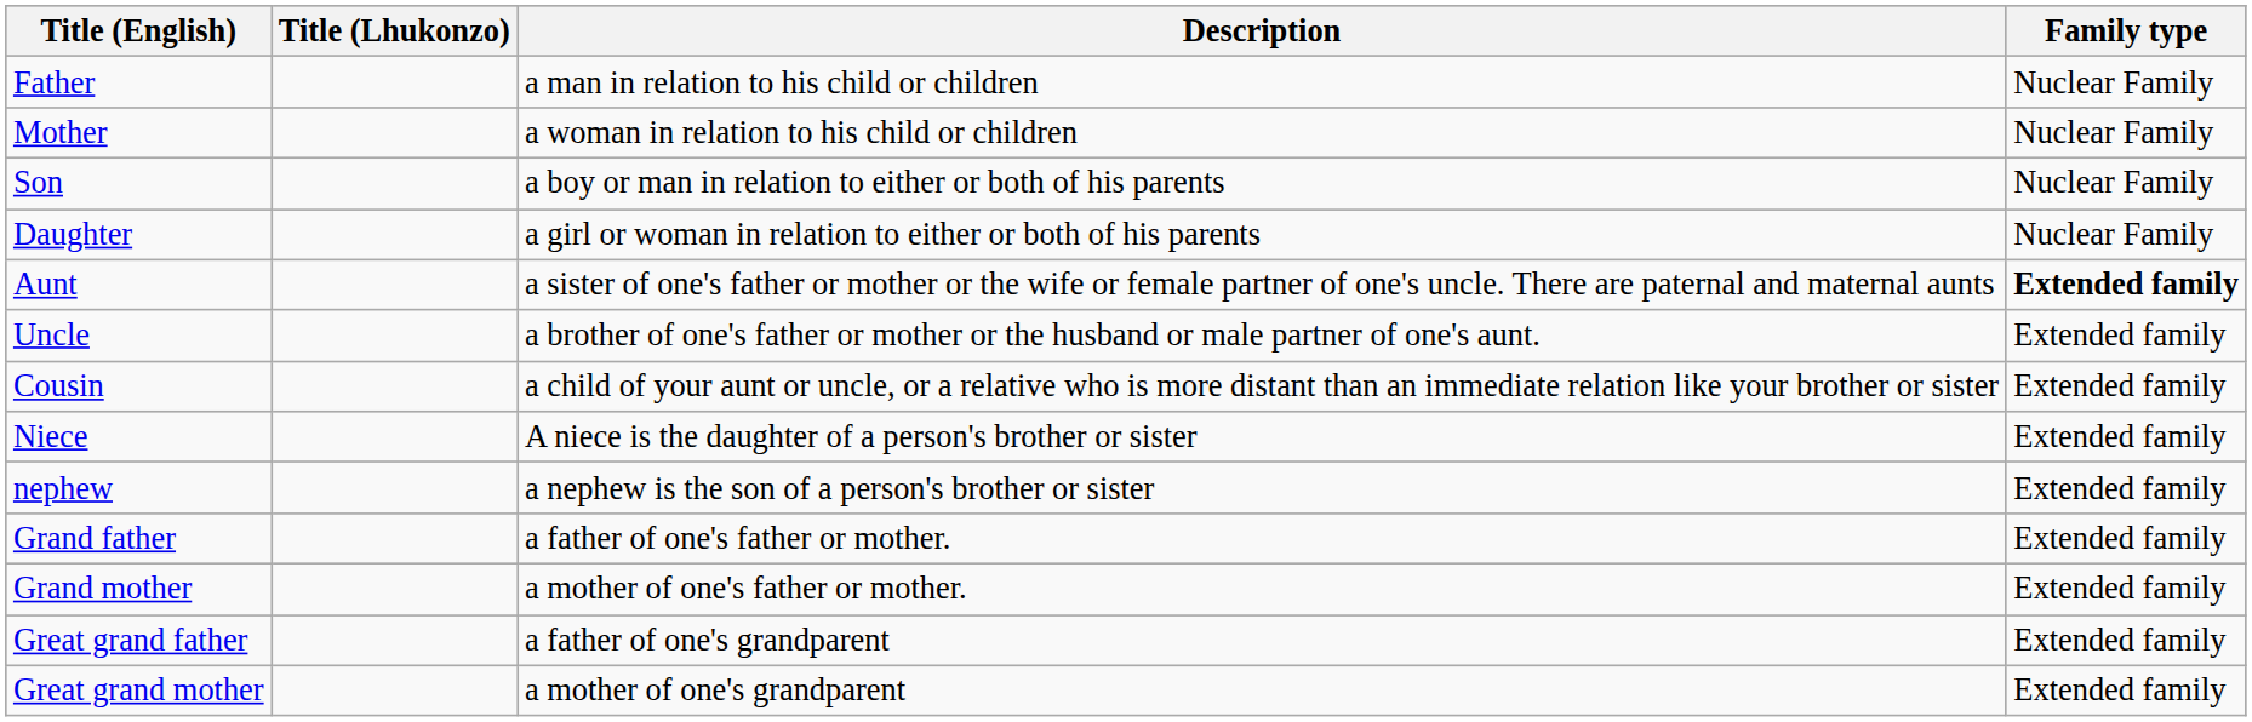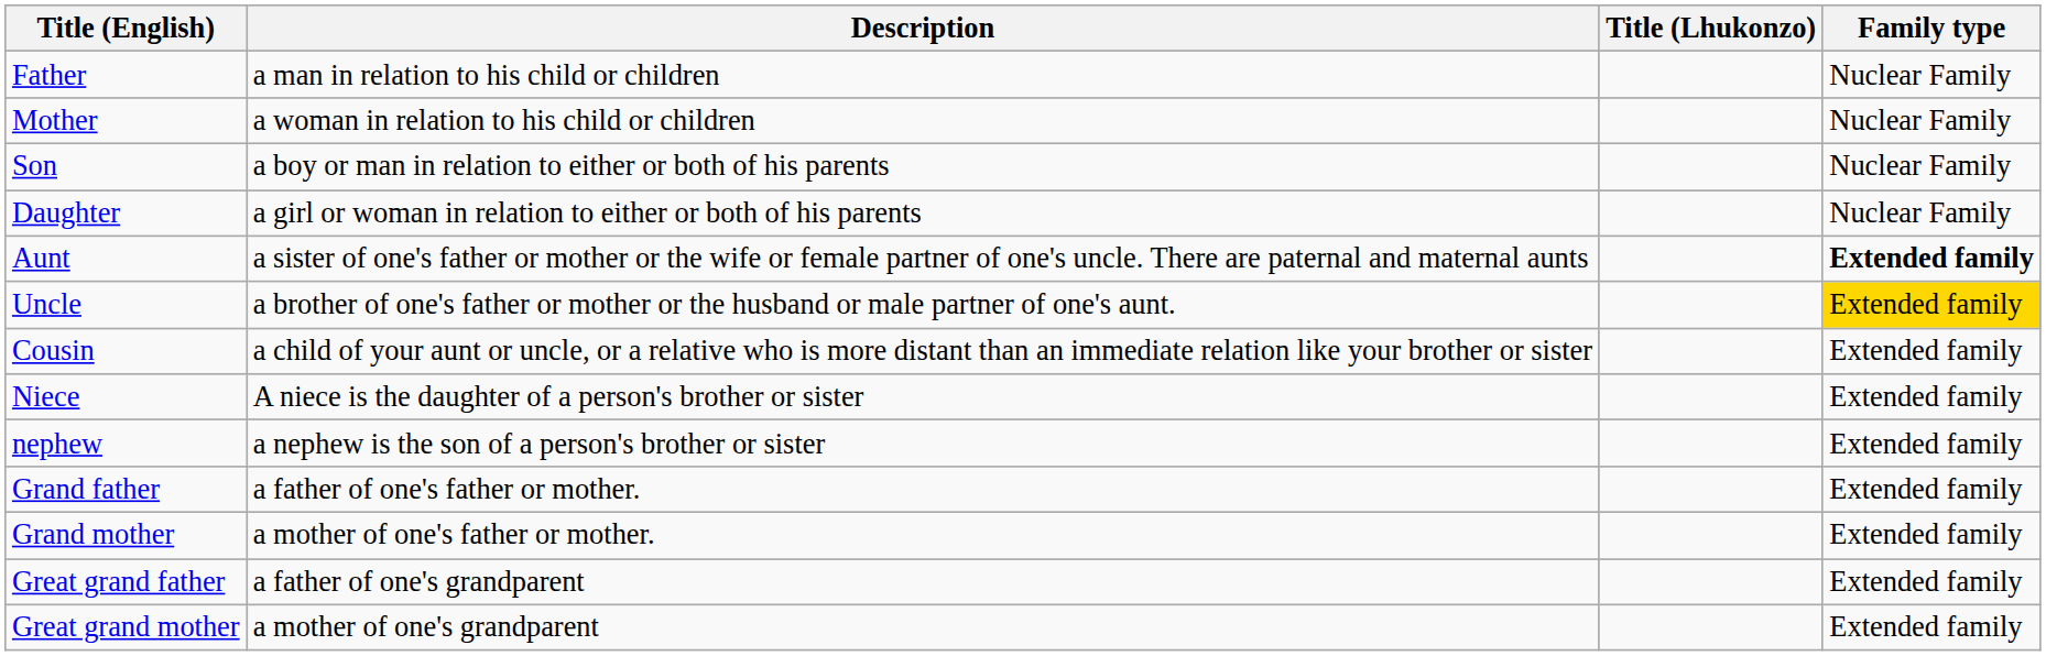 <table class="wikitable sortable">
 <tr>
 <th>Title (English)</th>
+<th>Description</th>
 <th>Title (Lhukonzo)</th>
-<th>Description</th>
 <th>Family type</th>
 </tr>
 <tr>
 <td><a href='#'>Father</a></td>
+<td>a man in relation to his child or children</td>
 <td></td>
-<td>a man in relation to his child or children</td>
 <td>Nuclear Family</td>
 </tr>
 <tr>
 <td><a href='#'>Mother</a></td>
+<td>a woman in relation to his child or children</td>
 <td></td>
-<td>a woman in relation to his child or children</td>
 <td>Nuclear Family</td>
 </tr>
 <tr>
 <td><a href='#'>Son</a></td>
+<td>a boy or man in relation to either or both of his parents</td>
 <td></td>
-<td>a boy or man in relation to either or both of his parents</td>
 <td>Nuclear Family</td>
 </tr>
 <tr>
 <td><a href='#'>Daughter</a></td>
+<td>a girl or woman in relation to either or both of his parents</td>
 <td></td>
-<td>a girl or woman in relation to either or both of his parents</td>
 <td>Nuclear Family</td>
 </tr>
 <tr>
 <td><a href='#'>Aunt</a></td>
+<td>a sister of one's father or mother or the wife or female partner of one's uncle. There are paternal and maternal aunts</td>
 <td></td>
-<td>a sister of one's father or mother or the wife or female partner of one's uncle. There are paternal and maternal aunts</td>
 <td><strong>Extended family</strong></td>
 </tr>
 <tr>
 <td><a href='#'>Uncle</a></td>
+<td>a brother of one's father or mother or the husband or male partner of one's aunt.</td>
 <td></td>
-<td>a brother of one's father or mother or the husband or male partner of one's aunt.</td>
-<td>Extended family</td>
+<td style="background: gold;">Extended family</td>
 </tr>
 <tr>
 <td><a href='#'>Cousin</a></td>
+<td>a child of your aunt or uncle, or a relative who is more distant than an immediate relation like your brother or sister</td>
 <td></td>
-<td>a child of your aunt or uncle, or a relative who is more distant than an immediate relation like your brother or sister</td>
 <td>Extended family</td>
 </tr>
 <tr>
 <td><a href='#'>Niece</a></td>
+<td>A niece is the daughter of a person's brother or sister</td>
 <td></td>
-<td>A niece is the daughter of a person's brother or sister</td>
 <td>Extended family</td>
 </tr>
 <tr>
 <td><a href='#'>nephew</a></td>
+<td>a nephew is the son of a person's brother or sister</td>
 <td></td>
-<td>a nephew is the son of a person's brother or sister</td>
 <td>Extended family</td>
 </tr>
 <tr>
 <td><a href='#'>Grand father</a></td>
+<td>a father of one's father or mother.</td>
 <td></td>
-<td>a father of one's father or mother.</td>
 <td>Extended family</td>
 </tr>
 <tr>
 <td><a href='#'>Grand mother</a></td>
+<td>a mother of one's father or mother.</td>
 <td></td>
-<td>a mother of one's father or mother.</td>
 <td>Extended family</td>
 </tr>
 <tr>
 <td><a href='#'>Great grand father</a></td>
+<td>a father of one's grandparent</td>
 <td></td>
-<td>a father of one's grandparent</td>
 <td>Extended family</td>
 </tr>
 <tr>
 <td><a href='#'>Great grand mother</a></td>
+<td>a mother of one's grandparent</td>
 <td></td>
-<td>a mother of one's grandparent</td>
 <td>Extended family</td>
 </tr>
 </table>
